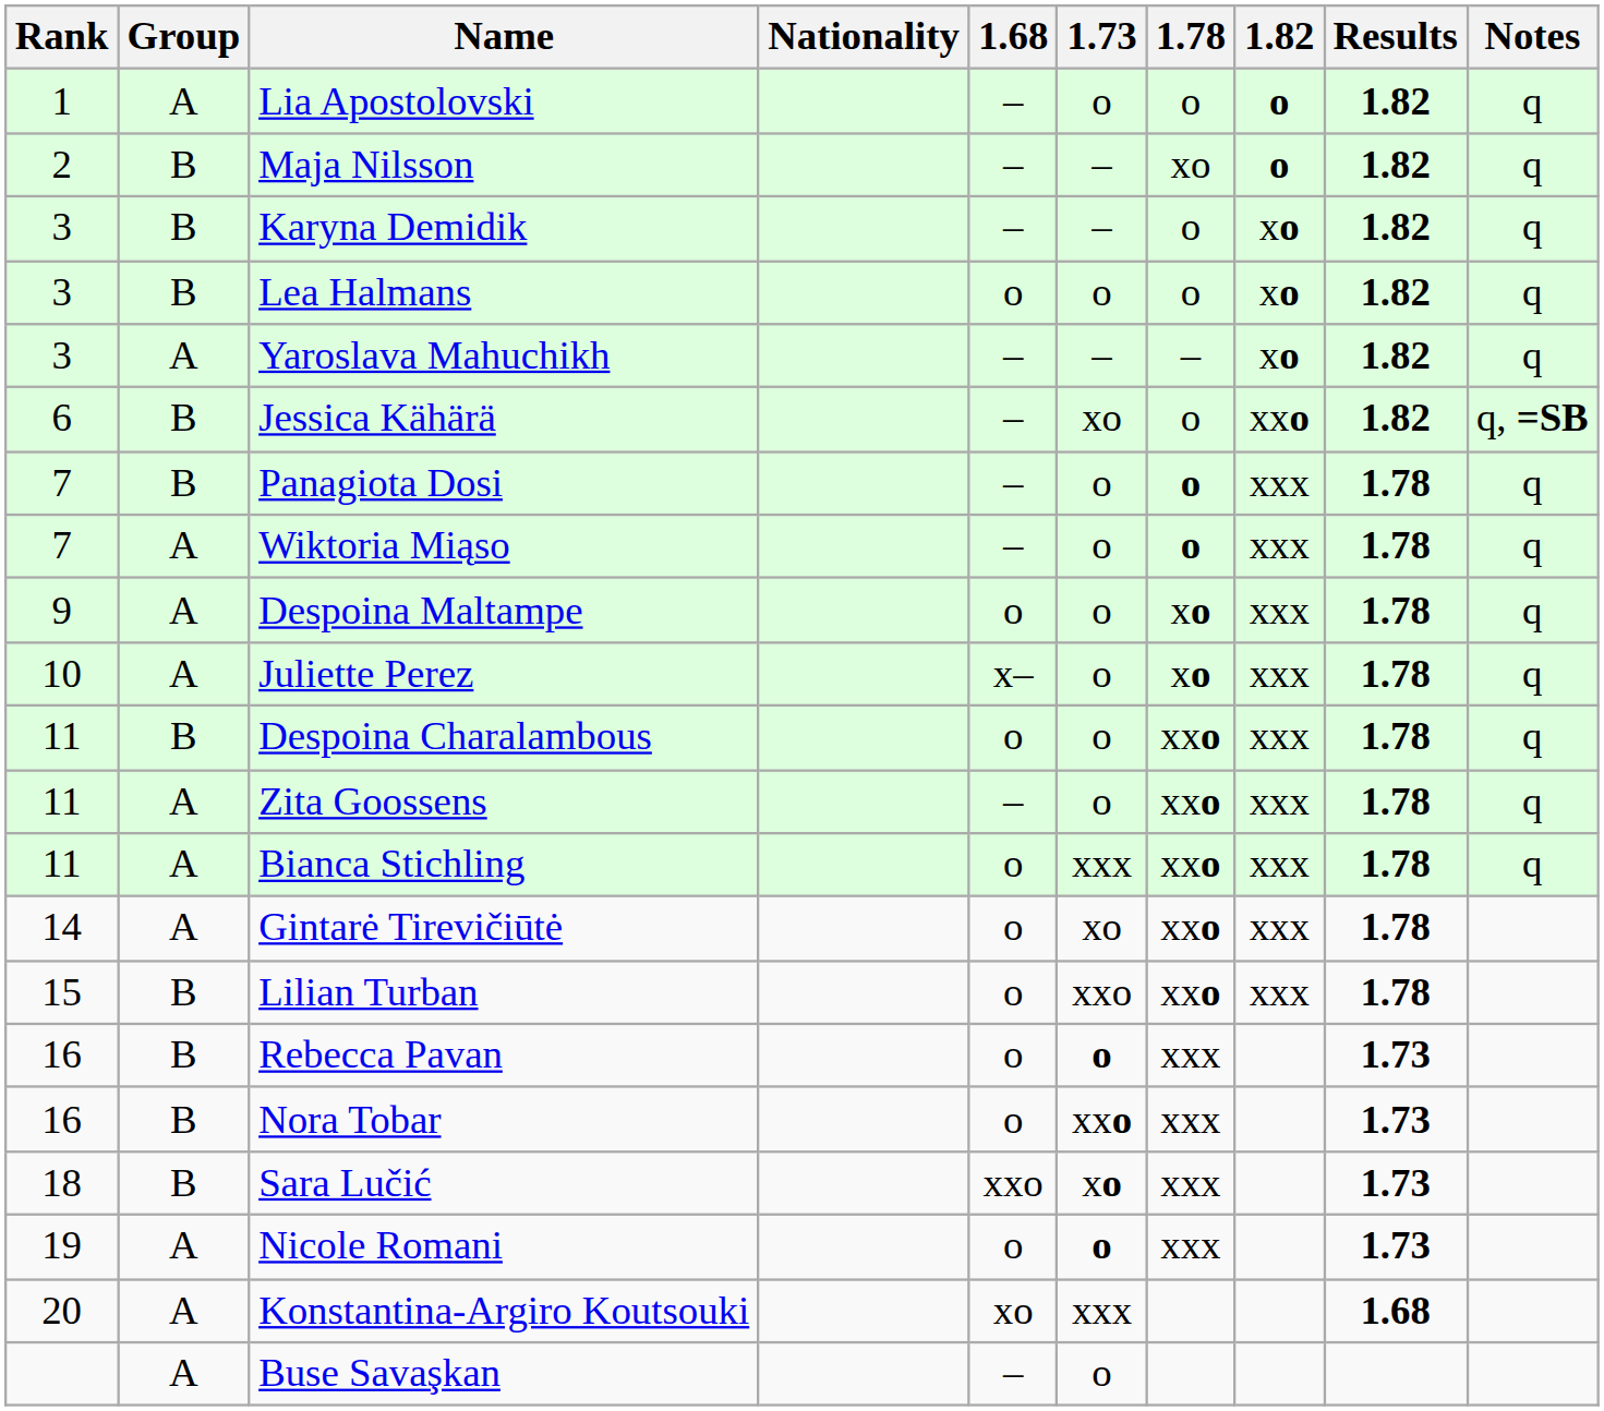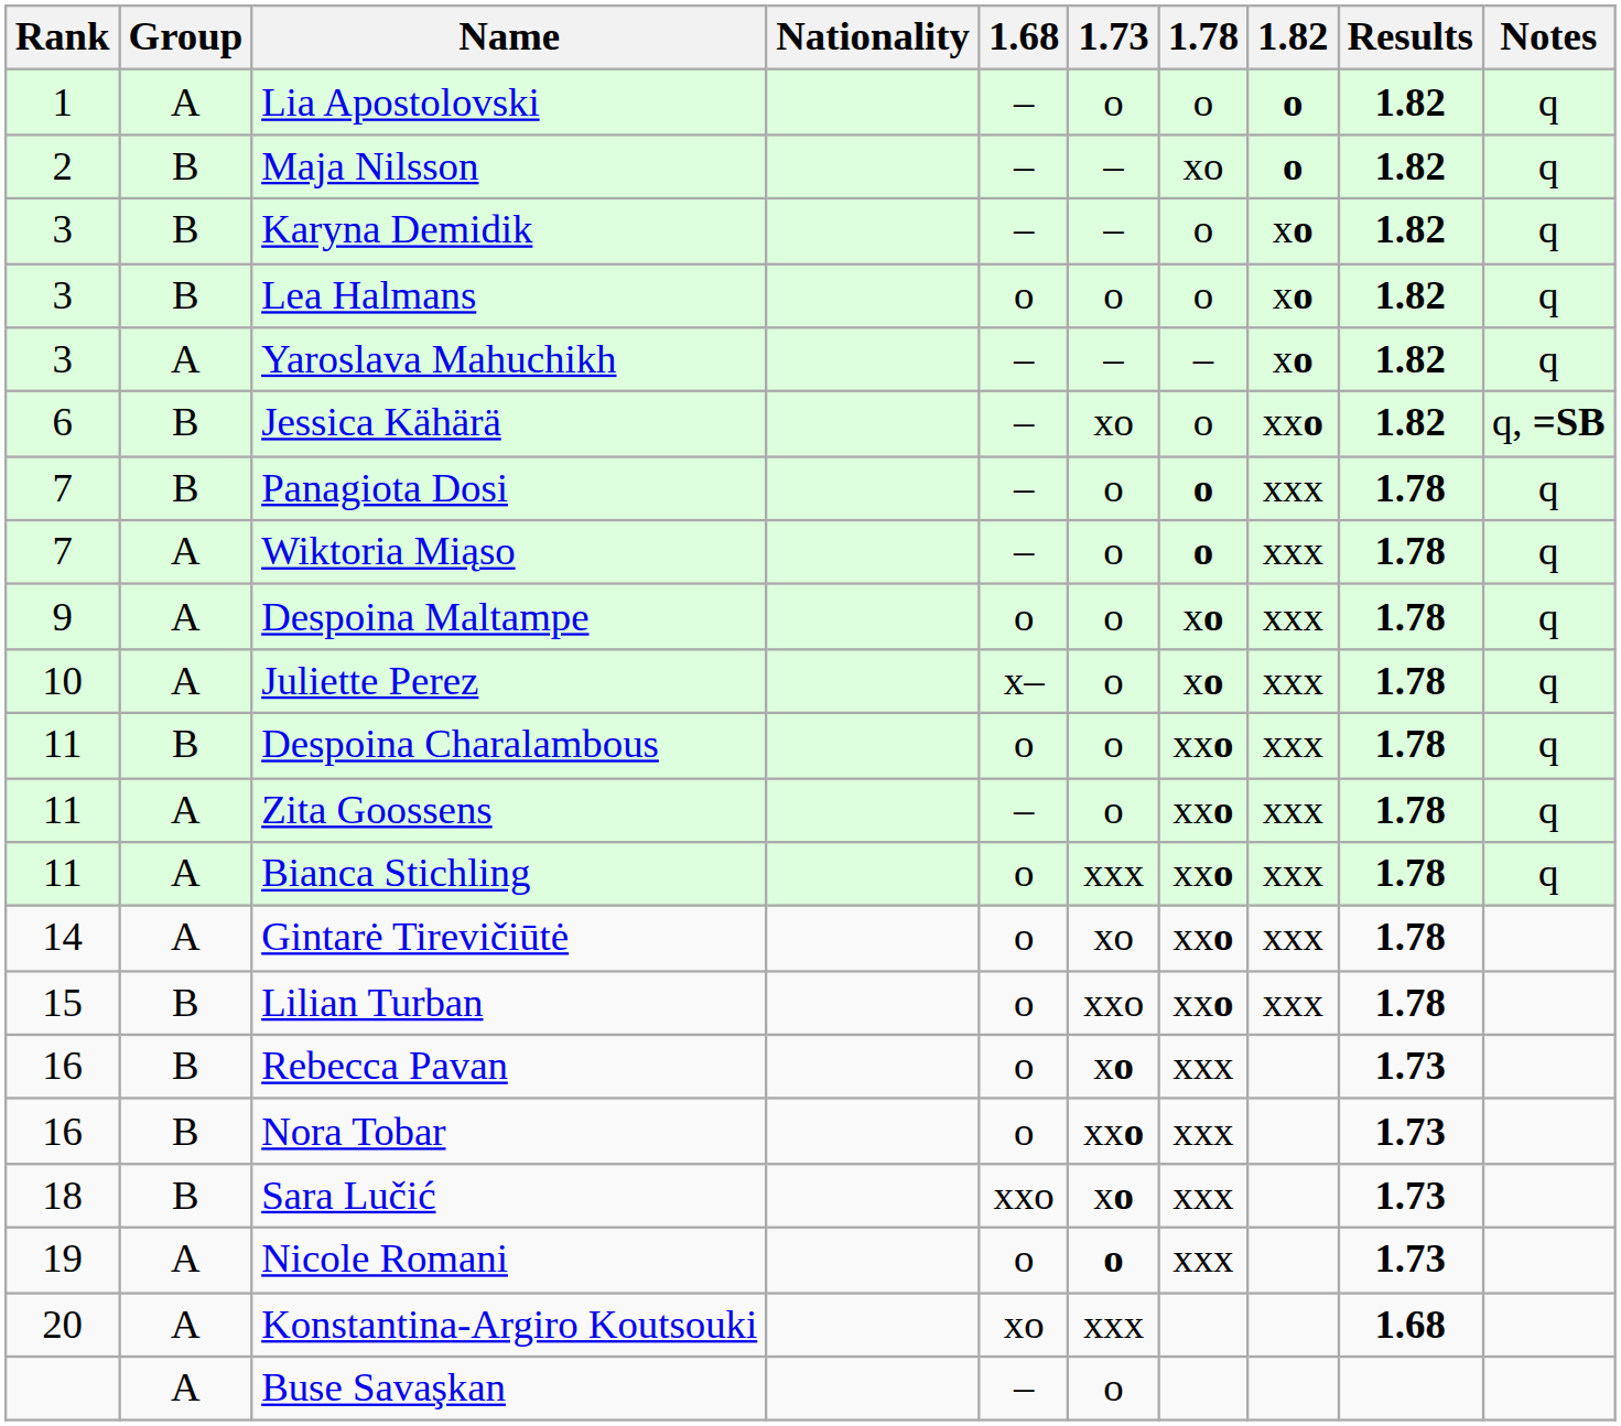 <table class="wikitable sortable" style="text-align:center;">
 <tr>
 <th>Rank</th>
 <th>Group</th>
 <th>Name</th>
 <th>Nationality</th>
 <th>1.68</th>
 <th>1.73</th>
 <th>1.78</th>
 <th>1.82</th>
 <th>Results</th>
 <th>Notes</th>
 </tr>
 <tr bgcolor=ddffdd>
 <td>1</td>
 <td>A</td>
 <td align=left><a href='#'>Lia Apostolovski</a></td>
 <td align=left></td>
 <td>–</td>
 <td>o</td>
 <td>o</td>
 <td><strong>o</strong></td>
 <td><strong>1.82</strong></td>
 <td>q</td>
 </tr>
 <tr bgcolor=ddffdd>
 <td>2</td>
 <td>B</td>
 <td align=left><a href='#'>Maja Nilsson</a></td>
 <td align=left></td>
 <td>–</td>
 <td>–</td>
 <td>xo</td>
 <td><strong>o</strong></td>
 <td><strong>1.82</strong></td>
 <td>q</td>
 </tr>
 <tr bgcolor=ddffdd>
 <td>3</td>
 <td>B</td>
 <td align=left><a href='#'>Karyna Demidik</a></td>
 <td align=left></td>
 <td>–</td>
 <td>–</td>
 <td>o</td>
 <td>x<strong>o</strong></td>
 <td><strong>1.82</strong></td>
 <td>q</td>
 </tr>
 <tr bgcolor=ddffdd>
 <td>3</td>
 <td>B</td>
 <td align=left><a href='#'>Lea Halmans</a></td>
 <td align=left></td>
 <td>o</td>
 <td>o</td>
 <td>o</td>
 <td>x<strong>o</strong></td>
 <td><strong>1.82</strong></td>
 <td>q</td>
 </tr>
 <tr bgcolor=ddffdd>
 <td>3</td>
 <td>A</td>
 <td align=left><a href='#'>Yaroslava Mahuchikh</a></td>
 <td align=left></td>
 <td>–</td>
 <td>–</td>
 <td>–</td>
 <td>x<strong>o</strong></td>
 <td><strong>1.82</strong></td>
 <td>q</td>
 </tr>
 <tr bgcolor=ddffdd>
 <td>6</td>
 <td>B</td>
 <td align=left><a href='#'>Jessica Kähärä</a></td>
 <td align=left></td>
 <td>–</td>
 <td>xo</td>
 <td>o</td>
 <td>xx<strong>o</strong></td>
 <td><strong>1.82</strong></td>
 <td>q, <strong>=SB</strong></td>
 </tr>
 <tr bgcolor=ddffdd>
 <td>7</td>
 <td>B</td>
 <td align=left><a href='#'>Panagiota Dosi</a></td>
 <td align=left></td>
 <td>–</td>
 <td>o</td>
 <td><strong>o</strong></td>
 <td>xxx</td>
 <td><strong>1.78</strong></td>
 <td>q</td>
 </tr>
 <tr bgcolor=ddffdd>
 <td>7</td>
 <td>A</td>
 <td align=left><a href='#'>Wiktoria Miąso</a></td>
 <td align=left></td>
 <td>–</td>
 <td>o</td>
 <td><strong>o</strong></td>
 <td>xxx</td>
 <td><strong>1.78</strong></td>
 <td>q</td>
 </tr>
 <tr bgcolor=ddffdd>
 <td>9</td>
 <td>A</td>
 <td align=left><a href='#'>Despoina Maltampe</a></td>
 <td align=left></td>
 <td>o</td>
 <td>o</td>
 <td>x<strong>o</strong></td>
 <td>xxx</td>
 <td><strong>1.78</strong></td>
 <td>q</td>
 </tr>
 <tr bgcolor=ddffdd>
 <td>10</td>
 <td>A</td>
 <td align=left><a href='#'>Juliette Perez</a></td>
 <td align=left></td>
 <td>x–</td>
 <td>o</td>
 <td>x<strong>o</strong></td>
 <td>xxx</td>
 <td><strong>1.78</strong></td>
 <td>q</td>
 </tr>
 <tr bgcolor=ddffdd>
 <td>11</td>
 <td>B</td>
 <td align=left><a href='#'>Despoina Charalambous</a></td>
 <td align=left></td>
 <td>o</td>
 <td>o</td>
 <td>xx<strong>o</strong></td>
 <td>xxx</td>
 <td><strong>1.78</strong></td>
 <td>q</td>
 </tr>
 <tr bgcolor=ddffdd>
 <td>11</td>
 <td>A</td>
 <td align=left><a href='#'>Zita Goossens</a></td>
 <td align=left></td>
 <td>–</td>
 <td>o</td>
 <td>xx<strong>o</strong></td>
 <td>xxx</td>
 <td><strong>1.78</strong></td>
 <td>q</td>
 </tr>
 <tr bgcolor=ddffdd>
 <td>11</td>
 <td>A</td>
 <td align=left><a href='#'>Bianca Stichling</a></td>
 <td align=left></td>
 <td>o</td>
 <td>xxx</td>
 <td>xx<strong>o</strong></td>
 <td>xxx</td>
 <td><strong>1.78</strong></td>
 <td>q</td>
 </tr>
 <tr>
 <td>14</td>
 <td>A</td>
 <td align=left><a href='#'>Gintarė Tirevičiūtė</a></td>
 <td align=left></td>
 <td>o</td>
 <td>xo</td>
 <td>xx<strong>o</strong></td>
 <td>xxx</td>
 <td><strong>1.78</strong></td>
 <td></td>
 </tr>
 <tr>
 <td>15</td>
 <td>B</td>
 <td align=left><a href='#'>Lilian Turban</a></td>
 <td align=left></td>
 <td>o</td>
 <td>xxo</td>
 <td>xx<strong>o</strong></td>
 <td>xxx</td>
 <td><strong>1.78</strong></td>
 <td></td>
 </tr>
 <tr>
 <td>16</td>
 <td>B</td>
 <td align=left><a href='#'>Rebecca Pavan</a></td>
 <td align=left></td>
 <td>o</td>
-<td><strong>o</strong></td>
+<td>x<strong>o</strong></td>
 <td>xxx</td>
 <td></td>
 <td><strong>1.73</strong></td>
 <td></td>
 </tr>
 <tr>
 <td>16</td>
 <td>B</td>
 <td align=left><a href='#'>Nora Tobar</a></td>
 <td align=left></td>
 <td>o</td>
 <td>xx<strong>o</strong></td>
 <td>xxx</td>
 <td></td>
 <td><strong>1.73</strong></td>
 <td></td>
 </tr>
 <tr>
 <td>18</td>
 <td>B</td>
 <td align=left><a href='#'>Sara Lučić</a></td>
 <td align=left></td>
 <td>xxo</td>
 <td>x<strong>o</strong></td>
 <td>xxx</td>
 <td></td>
 <td><strong>1.73</strong></td>
 <td></td>
 </tr>
 <tr>
 <td>19</td>
 <td>A</td>
 <td align=left><a href='#'>Nicole Romani</a></td>
 <td align=left></td>
 <td>o</td>
 <td><strong>o</strong></td>
 <td>xxx</td>
 <td></td>
 <td><strong>1.73</strong></td>
 <td></td>
 </tr>
 <tr>
 <td>20</td>
 <td>A</td>
 <td align=left><a href='#'>Konstantina-Argiro Koutsouki</a></td>
 <td align=left></td>
 <td>xo</td>
 <td>xxx</td>
 <td></td>
 <td></td>
 <td><strong>1.68</strong></td>
 <td></td>
 </tr>
 <tr>
 <td></td>
 <td>A</td>
 <td align=left><a href='#'>Buse Savaşkan</a></td>
 <td align=left></td>
 <td>–</td>
 <td>o</td>
 <td></td>
 <td></td>
 <td><strong></strong></td>
 <td></td>
 </tr>
 </table>
